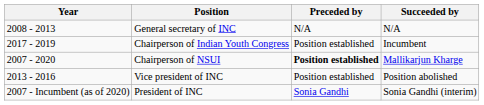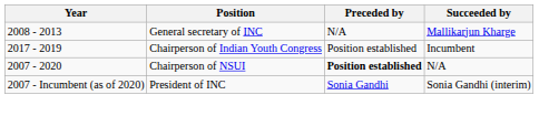 <table class="wikitable">
 <tr>
 <th>Year</th>
 <th>Position</th>
 <th>Preceded by</th>
 <th>Succeeded by</th>
 </tr>
 <tr>
 <td>2008 - 2013</td>
 <td>General secretary of <a href='#'>INC</a></td>
 <td>N/A</td>
-<td>N/A</td>
+<td><a href='#'>Mallikarjun Kharge</a></td>
 </tr>
 <tr>
 <td>2017 - 2019</td>
 <td>Chairperson of <a href='#'>Indian Youth Congress</a></td>
 <td>Position established</td>
 <td>Incumbent</td>
 </tr>
 <tr>
 <td>2007 - 2020</td>
 <td>Chairperson of <a href='#'>NSUI</a></td>
 <td><strong>Position established</strong></td>
-<td><a href='#'>Mallikarjun Kharge</a></td>
-</tr>
-<tr>
-<td>2013 - 2016</td>
-<td>Vice president of INC</td>
-<td>Position established</td>
-<td>Position abolished</td>
+<td>N/A</td>
 </tr>
 <tr>
 <td>2007 - Incumbent (as of 2020)</td>
 <td>President of INC</td>
 <td><a href='#'>Sonia Gandhi</a></td>
 <td>Sonia Gandhi (interim)</td>
 </tr>
 </table>
